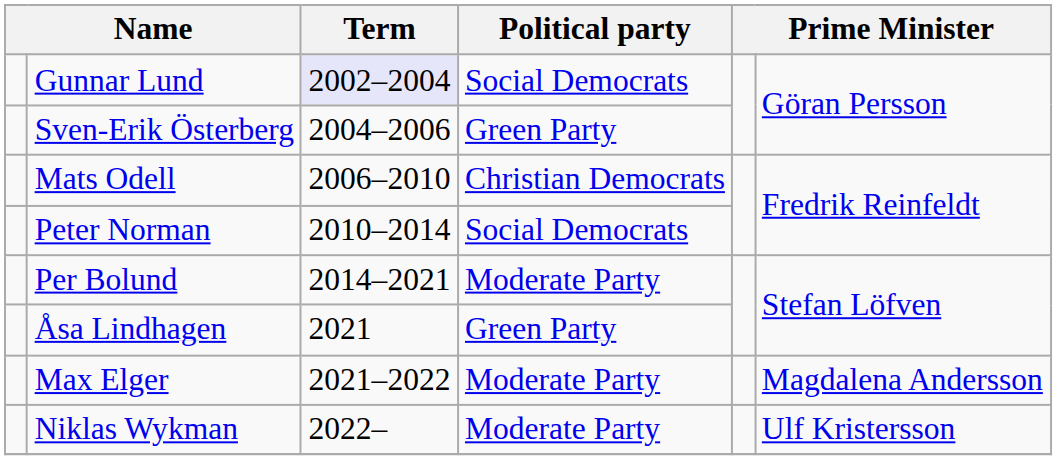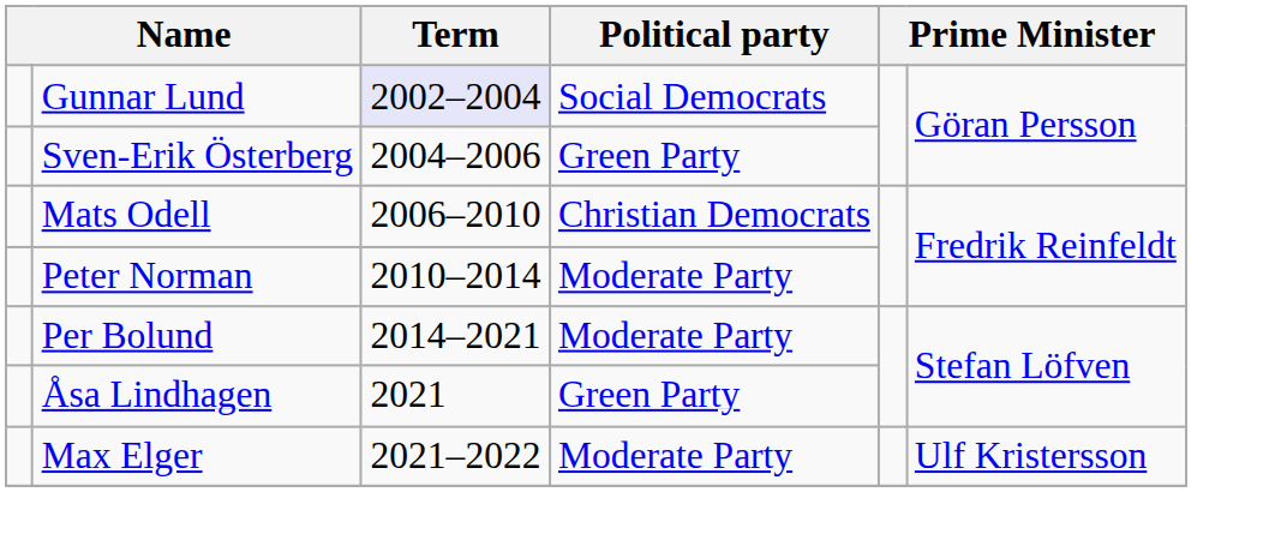 <table class="wikitable">
 <tr>
 <th colspan="2">Name</th>
 <th>Term</th>
 <th>Political party</th>
 <th colspan="2">Prime Minister</th>
 </tr>
 <tr>
 <td bgcolor=> </td>
 <td><a href='#'>Gunnar Lund</a></td>
 <td style="background: lavender;">2002–2004</td>
 <td><a href='#'>Social Democrats</a></td>
 <td rowspan="2" bgcolor=> </td>
 <td rowspan="2"><a href='#'>Göran Persson</a></td>
 </tr>
 <tr>
 <td bgcolor=> </td>
 <td><a href='#'>Sven-Erik Österberg</a></td>
 <td>2004–2006</td>
 <td><a href='#'>Green Party</a></td>
 </tr>
 <tr>
 <td bgcolor=> </td>
 <td><a href='#'>Mats Odell</a></td>
 <td>2006–2010</td>
 <td><a href='#'>Christian Democrats</a></td>
 <td rowspan="2" bgcolor=> </td>
 <td rowspan="2"><a href='#'>Fredrik Reinfeldt</a></td>
 </tr>
 <tr>
 <td bgcolor=> </td>
 <td><a href='#'>Peter Norman</a></td>
 <td>2010–2014</td>
-<td><a href='#'>Social Democrats</a></td>
+<td><a href='#'>Moderate Party</a></td>
 </tr>
 <tr>
 <td bgcolor=> </td>
 <td><a href='#'>Per Bolund</a></td>
 <td>2014–2021</td>
 <td><a href='#'>Moderate Party</a></td>
 <td rowspan="2" bgcolor=> </td>
 <td rowspan="2"><a href='#'>Stefan Löfven</a></td>
 </tr>
 <tr>
 <td bgcolor=> </td>
 <td><a href='#'>Åsa Lindhagen</a></td>
 <td>2021</td>
 <td><a href='#'>Green Party</a></td>
 </tr>
 <tr>
 <td bgcolor=> </td>
 <td><a href='#'>Max Elger</a></td>
 <td>2021–2022</td>
 <td><a href='#'>Moderate Party</a></td>
 <td bgcolor=> </td>
-<td><a href='#'>Magdalena Andersson</a></td>
-</tr>
-<tr>
-<td bgcolor=> </td>
-<td><a href='#'>Niklas Wykman</a></td>
-<td>2022–</td>
-<td><a href='#'>Moderate Party</a></td>
-<td rowspan="1" bgcolor=> </td>
 <td rowspan="1"><a href='#'>Ulf Kristersson</a></td>
 </tr>
 <tr>
 </tr>
 </table>
